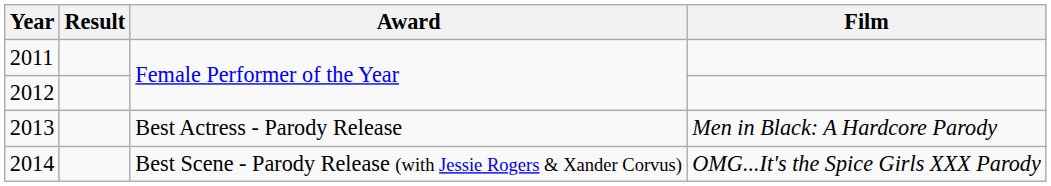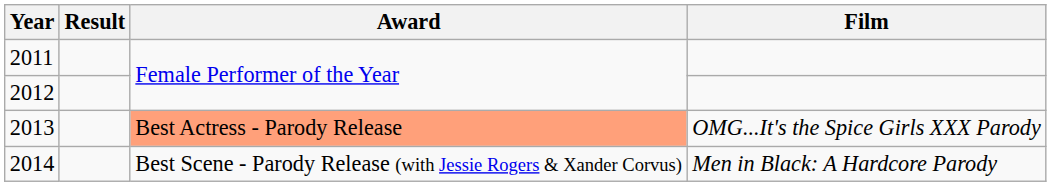 <table class="wikitable">
 <tr>
 <th>Year</th>
 <th>Result</th>
 <th>Award</th>
 <th>Film</th>
 </tr>
 <tr>
 <td>2011</td>
 <td></td>
 <td rowspan="2"><a href='#'>Female Performer of the Year</a></td>
 <td></td>
 </tr>
 <tr>
 <td>2012</td>
 <td></td>
 <td></td>
 </tr>
 <tr>
 <td>2013</td>
 <td></td>
-<td>Best Actress - Parody Release</td>
-<td><em>Men in Black: A Hardcore Parody</em></td>
+<td style="background: lightsalmon;">Best Actress - Parody Release</td>
+<td><em>OMG...It's the Spice Girls XXX Parody</em></td>
 </tr>
 <tr>
 <td>2014</td>
 <td></td>
 <td>Best Scene - Parody Release <small>(with <a href='#'>Jessie Rogers</a> & Xander Corvus)</small></td>
-<td><em>OMG...It's the Spice Girls XXX Parody</em></td>
+<td><em>Men in Black: A Hardcore Parody</em></td>
 </tr>
 </table>
